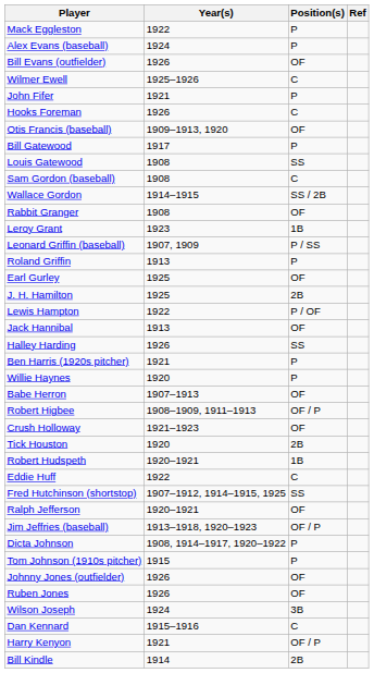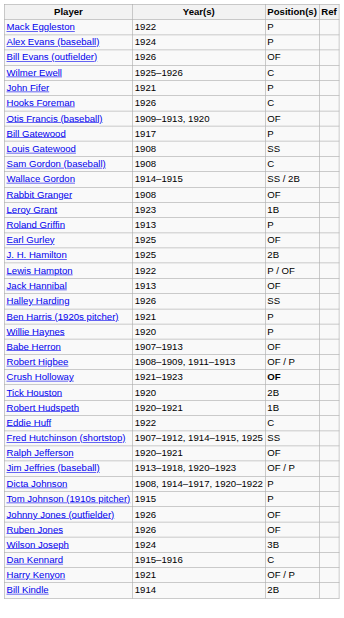 <table class="wikitable">
 <tr>
 <th>Player</th>
 <th>Year(s)</th>
 <th>Position(s)</th>
 <th>Ref</th>
 </tr>
 <tr>
 <td><a href='#'>Mack Eggleston</a></td>
 <td>1922</td>
 <td>P</td>
 <td></td>
 </tr>
 <tr>
 <td><a href='#'>Alex Evans (baseball)</a></td>
 <td>1924</td>
 <td>P</td>
 <td></td>
 </tr>
 <tr>
 <td><a href='#'>Bill Evans (outfielder)</a></td>
 <td>1926</td>
 <td>OF</td>
 <td></td>
 </tr>
 <tr>
 <td><a href='#'>Wilmer Ewell</a></td>
 <td>1925–1926</td>
 <td>C</td>
 <td></td>
 </tr>
 <tr>
 <td><a href='#'>John Fifer</a></td>
 <td>1921</td>
 <td>P</td>
 <td></td>
 </tr>
 <tr>
 <td><a href='#'>Hooks Foreman</a></td>
 <td>1926</td>
 <td>C</td>
 <td></td>
 </tr>
 <tr>
 <td><a href='#'>Otis Francis (baseball)</a></td>
 <td>1909–1913, 1920</td>
 <td>OF</td>
 <td></td>
 </tr>
 <tr>
 <td><a href='#'>Bill Gatewood</a></td>
 <td>1917</td>
 <td>P</td>
 <td></td>
 </tr>
 <tr>
 <td><a href='#'>Louis Gatewood</a></td>
 <td>1908</td>
 <td>SS</td>
 <td></td>
 </tr>
 <tr>
 <td><a href='#'>Sam Gordon (baseball)</a></td>
 <td>1908</td>
 <td>C</td>
 <td></td>
 </tr>
 <tr>
 <td><a href='#'>Wallace Gordon</a></td>
 <td>1914–1915</td>
 <td>SS / 2B</td>
 <td></td>
 </tr>
 <tr>
 <td><a href='#'>Rabbit Granger</a></td>
 <td>1908</td>
 <td>OF</td>
 <td></td>
 </tr>
 <tr>
 <td><a href='#'>Leroy Grant</a></td>
 <td>1923</td>
 <td>1B</td>
 <td></td>
 </tr>
 <tr>
-<td><a href='#'>Leonard Griffin (baseball)</a></td>
-<td>1907, 1909</td>
-<td>P / SS</td>
-<td></td>
-</tr>
-<tr>
 <td><a href='#'>Roland Griffin</a></td>
 <td>1913</td>
 <td>P</td>
 <td></td>
 </tr>
 <tr>
 <td><a href='#'>Earl Gurley</a></td>
 <td>1925</td>
 <td>OF</td>
 <td></td>
 </tr>
 <tr>
 <td><a href='#'>J. H. Hamilton</a></td>
 <td>1925</td>
 <td>2B</td>
 <td></td>
 </tr>
 <tr>
 <td><a href='#'>Lewis Hampton</a></td>
 <td>1922</td>
 <td>P / OF</td>
 <td></td>
 </tr>
 <tr>
 <td><a href='#'>Jack Hannibal</a></td>
 <td>1913</td>
 <td>OF</td>
 <td></td>
 </tr>
 <tr>
 <td><a href='#'>Halley Harding</a></td>
 <td>1926</td>
 <td>SS</td>
 <td></td>
 </tr>
 <tr>
 <td><a href='#'>Ben Harris (1920s pitcher)</a></td>
 <td>1921</td>
 <td>P</td>
 <td></td>
 </tr>
 <tr>
 <td><a href='#'>Willie Haynes</a></td>
 <td>1920</td>
 <td>P</td>
 <td></td>
 </tr>
 <tr>
 <td><a href='#'>Babe Herron</a></td>
 <td>1907–1913</td>
 <td>OF</td>
 <td></td>
 </tr>
 <tr>
 <td><a href='#'>Robert Higbee</a></td>
 <td>1908–1909, 1911–1913</td>
 <td>OF / P</td>
 <td></td>
 </tr>
 <tr>
 <td><a href='#'>Crush Holloway</a></td>
 <td>1921–1923</td>
-<td>OF</td>
+<td><strong>OF</strong></td>
 <td></td>
 </tr>
 <tr>
 <td><a href='#'>Tick Houston</a></td>
 <td>1920</td>
 <td>2B</td>
 <td></td>
 </tr>
 <tr>
 <td><a href='#'>Robert Hudspeth</a></td>
 <td>1920–1921</td>
 <td>1B</td>
 <td></td>
 </tr>
 <tr>
 <td><a href='#'>Eddie Huff</a></td>
 <td>1922</td>
 <td>C</td>
 <td></td>
 </tr>
 <tr>
 <td><a href='#'>Fred Hutchinson (shortstop)</a></td>
 <td>1907–1912, 1914–1915, 1925</td>
 <td>SS</td>
 <td></td>
 </tr>
 <tr>
 <td><a href='#'>Ralph Jefferson</a></td>
 <td>1920–1921</td>
 <td>OF</td>
 <td></td>
 </tr>
 <tr>
 <td><a href='#'>Jim Jeffries (baseball)</a></td>
 <td>1913–1918, 1920–1923</td>
 <td>OF / P</td>
 <td></td>
 </tr>
 <tr>
 <td><a href='#'>Dicta Johnson</a></td>
 <td>1908, 1914–1917, 1920–1922</td>
 <td>P</td>
 <td></td>
 </tr>
 <tr>
 <td><a href='#'>Tom Johnson (1910s pitcher)</a></td>
 <td>1915</td>
 <td>P</td>
 <td></td>
 </tr>
 <tr>
 <td><a href='#'>Johnny Jones (outfielder)</a></td>
 <td>1926</td>
 <td>OF</td>
 <td></td>
 </tr>
 <tr>
 <td><a href='#'>Ruben Jones</a></td>
 <td>1926</td>
 <td>OF</td>
 <td></td>
 </tr>
 <tr>
 <td><a href='#'>Wilson Joseph</a></td>
 <td>1924</td>
 <td>3B</td>
 <td></td>
 </tr>
 <tr>
 <td><a href='#'>Dan Kennard</a></td>
 <td>1915–1916</td>
 <td>C</td>
 <td></td>
 </tr>
 <tr>
 <td><a href='#'>Harry Kenyon</a></td>
 <td>1921</td>
 <td>OF / P</td>
 <td></td>
 </tr>
 <tr>
 <td><a href='#'>Bill Kindle</a></td>
 <td>1914</td>
 <td>2B</td>
 <td></td>
 </tr>
 </table>
